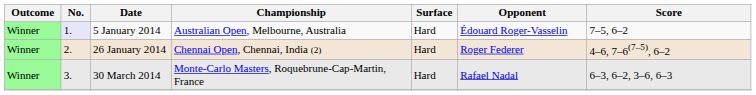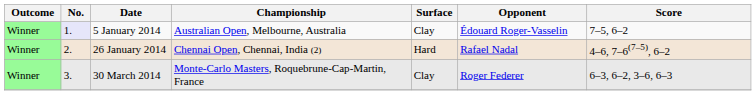 <table class="sortable wikitable">
 <tr>
 <th width=75>Outcome</th>
 <th width=35>No.</th>
 <th width=110>Date</th>
 <th width=340>Championship</th>
 <th width=60>Surface</th>
 <th width=180>Opponent</th>
 <th width=230>Score</th>
 </tr>
 <tr>
 <td bgcolor=98fb98>Winner</td>
 <td style="background: lavender;">1.</td>
 <td>5 January 2014</td>
 <td><a href='#'>Australian Open</a>, Melbourne, Australia</td>
-<td>Hard</td>
+<td>Clay</td>
 <td> <a href='#'>Édouard Roger-Vasselin</a></td>
 <td>7–5, 6–2</td>
 </tr>
 <tr style="background:#f3e6d7;">
 <td bgcolor=98fb98>Winner</td>
 <td>2.</td>
 <td>26 January 2014</td>
 <td><a href='#'>Chennai Open</a>, Chennai, India <small>(2)</small></td>
 <td>Hard</td>
-<td> <a href='#'>Roger Federer</a></td>
+<td> <a href='#'>Rafael Nadal</a></td>
 <td>4–6, 7–6<sup>(7–5)</sup>, 6–2</td>
 </tr>
 <tr style="background:#e9e9e9;">
 <td bgcolor=98fb98>Winner</td>
 <td>3.</td>
 <td>30 March 2014</td>
 <td><a href='#'>Monte-Carlo Masters</a>, Roquebrune-Cap-Martin, France</td>
-<td>Hard</td>
-<td> <a href='#'>Rafael Nadal</a></td>
+<td>Clay</td>
+<td> <a href='#'>Roger Federer</a></td>
 <td>6–3, 6–2, 3–6, 6–3</td>
 </tr>
 <tr>
 </tr>
 </table>
